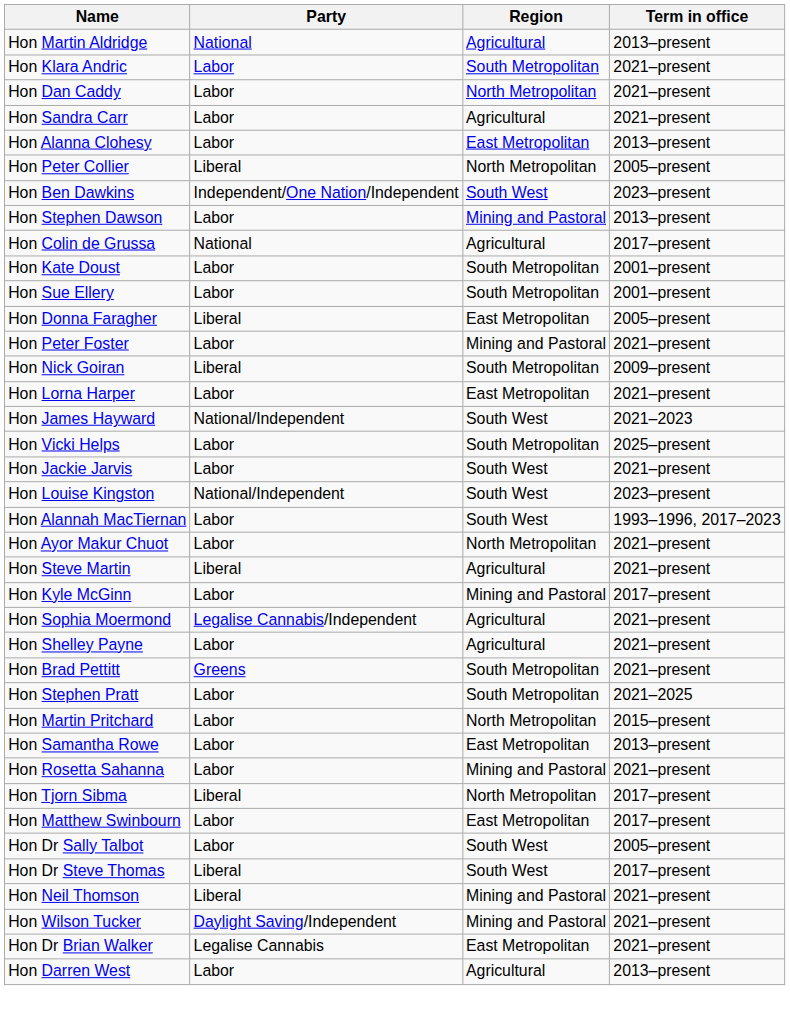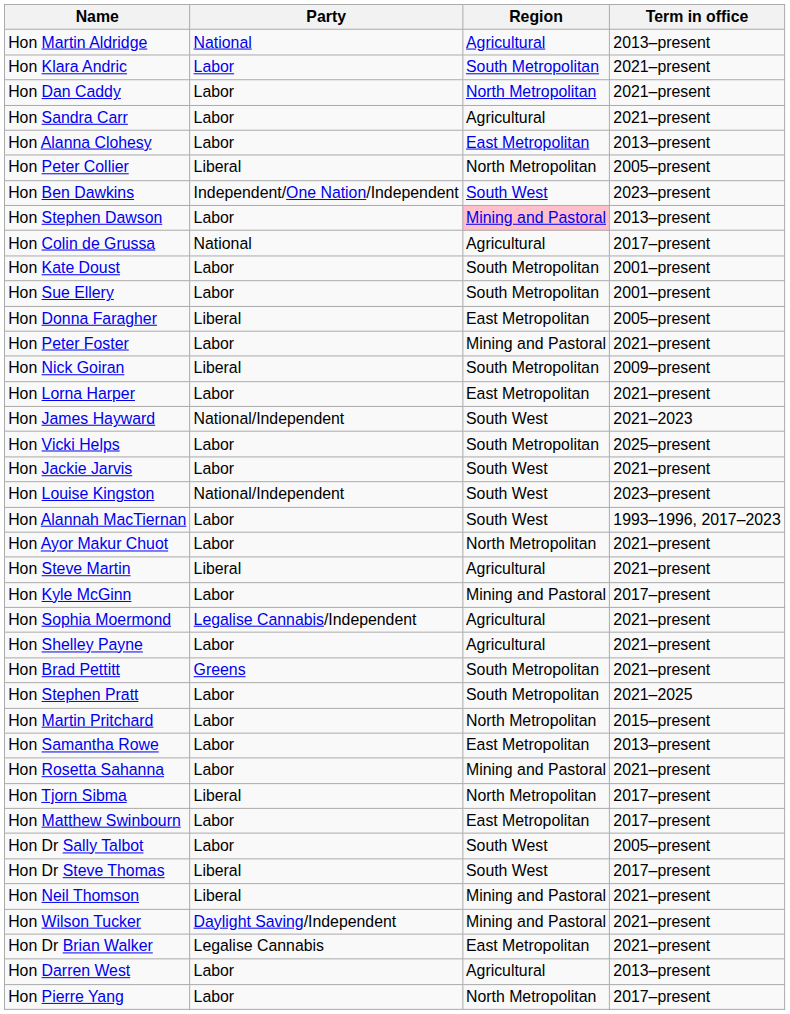 <table class="wikitable sortable">
 <tr>
 <th>Name</th>
 <th>Party</th>
 <th>Region</th>
 <th>Term in office</th>
 </tr>
 <tr>
 <td>Hon <a href='#'>Martin Aldridge</a></td>
 <td><a href='#'>National</a></td>
 <td><a href='#'>Agricultural</a></td>
 <td>2013–present</td>
 </tr>
 <tr>
 <td>Hon <a href='#'>Klara Andric</a></td>
 <td><a href='#'>Labor</a></td>
 <td><a href='#'>South Metropolitan</a></td>
 <td>2021–present</td>
 </tr>
 <tr>
 <td>Hon <a href='#'>Dan Caddy</a></td>
 <td>Labor</td>
 <td><a href='#'>North Metropolitan</a></td>
 <td>2021–present</td>
 </tr>
 <tr>
 <td>Hon <a href='#'>Sandra Carr</a></td>
 <td>Labor</td>
 <td>Agricultural</td>
 <td>2021–present</td>
 </tr>
 <tr>
 <td>Hon <a href='#'>Alanna Clohesy</a></td>
 <td>Labor</td>
 <td><a href='#'>East Metropolitan</a></td>
 <td>2013–present</td>
 </tr>
 <tr>
 <td>Hon <a href='#'>Peter Collier</a></td>
 <td>Liberal</td>
 <td>North Metropolitan</td>
 <td>2005–present</td>
 </tr>
 <tr>
 <td>Hon <a href='#'>Ben Dawkins</a></td>
 <td>Independent/<a href='#'>One Nation</a>/Independent</td>
 <td><a href='#'>South West</a></td>
 <td>2023–present</td>
 </tr>
 <tr>
 <td>Hon <a href='#'>Stephen Dawson</a></td>
 <td>Labor</td>
-<td><a href='#'>Mining and Pastoral</a></td>
+<td style="background: pink;"><a href='#'>Mining and Pastoral</a></td>
 <td>2013–present</td>
 </tr>
 <tr>
 <td>Hon <a href='#'>Colin de Grussa</a></td>
 <td>National</td>
 <td>Agricultural</td>
 <td>2017–present</td>
 </tr>
 <tr>
 <td>Hon <a href='#'>Kate Doust</a></td>
 <td>Labor</td>
 <td>South Metropolitan</td>
 <td>2001–present</td>
 </tr>
 <tr>
 <td>Hon <a href='#'>Sue Ellery</a></td>
 <td>Labor</td>
 <td>South Metropolitan</td>
 <td>2001–present</td>
 </tr>
 <tr>
 <td>Hon <a href='#'>Donna Faragher</a></td>
 <td>Liberal</td>
 <td>East Metropolitan</td>
 <td>2005–present</td>
 </tr>
 <tr>
 <td>Hon <a href='#'>Peter Foster</a></td>
 <td>Labor</td>
 <td>Mining and Pastoral</td>
 <td>2021–present</td>
 </tr>
 <tr>
 <td>Hon <a href='#'>Nick Goiran</a></td>
 <td>Liberal</td>
 <td>South Metropolitan</td>
 <td>2009–present</td>
 </tr>
 <tr>
 <td>Hon <a href='#'>Lorna Harper</a></td>
 <td>Labor</td>
 <td>East Metropolitan</td>
 <td>2021–present</td>
 </tr>
 <tr>
 <td>Hon <a href='#'>James Hayward</a></td>
 <td>National/Independent</td>
 <td>South West</td>
 <td>2021–2023</td>
 </tr>
 <tr>
 <td>Hon <a href='#'>Vicki Helps</a></td>
 <td>Labor</td>
 <td>South Metropolitan</td>
 <td>2025–present</td>
 </tr>
 <tr>
 <td>Hon <a href='#'>Jackie Jarvis</a></td>
 <td>Labor</td>
 <td>South West</td>
 <td>2021–present</td>
 </tr>
 <tr>
 <td>Hon <a href='#'>Louise Kingston</a></td>
 <td>National/Independent</td>
 <td>South West</td>
 <td>2023–present</td>
 </tr>
 <tr>
 <td>Hon <a href='#'>Alannah MacTiernan</a></td>
 <td>Labor</td>
 <td>South West</td>
 <td>1993–1996, 2017–2023</td>
 </tr>
 <tr>
 <td>Hon <a href='#'>Ayor Makur Chuot</a></td>
 <td>Labor</td>
 <td>North Metropolitan</td>
 <td>2021–present</td>
 </tr>
 <tr>
 <td>Hon <a href='#'>Steve Martin</a></td>
 <td>Liberal</td>
 <td>Agricultural</td>
 <td>2021–present</td>
 </tr>
 <tr>
 <td>Hon <a href='#'>Kyle McGinn</a></td>
 <td>Labor</td>
 <td>Mining and Pastoral</td>
 <td>2017–present</td>
 </tr>
 <tr>
 <td>Hon <a href='#'>Sophia Moermond</a></td>
 <td><a href='#'>Legalise Cannabis</a>/Independent</td>
 <td>Agricultural</td>
 <td>2021–present</td>
 </tr>
 <tr>
 <td>Hon <a href='#'>Shelley Payne</a></td>
 <td>Labor</td>
 <td>Agricultural</td>
 <td>2021–present</td>
 </tr>
 <tr>
 <td>Hon <a href='#'>Brad Pettitt</a></td>
 <td><a href='#'>Greens</a></td>
 <td>South Metropolitan</td>
 <td>2021–present</td>
 </tr>
 <tr>
 <td>Hon <a href='#'>Stephen Pratt</a></td>
 <td>Labor</td>
 <td>South Metropolitan</td>
 <td>2021–2025</td>
 </tr>
 <tr>
 <td>Hon <a href='#'>Martin Pritchard</a></td>
 <td>Labor</td>
 <td>North Metropolitan</td>
 <td>2015–present</td>
 </tr>
 <tr>
 <td>Hon <a href='#'>Samantha Rowe</a></td>
 <td>Labor</td>
 <td>East Metropolitan</td>
 <td>2013–present</td>
 </tr>
 <tr>
 <td>Hon <a href='#'>Rosetta Sahanna</a></td>
 <td>Labor</td>
 <td>Mining and Pastoral</td>
 <td>2021–present</td>
 </tr>
 <tr>
 <td>Hon <a href='#'>Tjorn Sibma</a></td>
 <td>Liberal</td>
 <td>North Metropolitan</td>
 <td>2017–present</td>
 </tr>
 <tr>
 <td>Hon <a href='#'>Matthew Swinbourn</a></td>
 <td>Labor</td>
 <td>East Metropolitan</td>
 <td>2017–present</td>
 </tr>
 <tr>
 <td>Hon Dr <a href='#'>Sally Talbot</a></td>
 <td>Labor</td>
 <td>South West</td>
 <td>2005–present</td>
 </tr>
 <tr>
 <td>Hon Dr <a href='#'>Steve Thomas</a></td>
 <td>Liberal</td>
 <td>South West</td>
 <td>2017–present</td>
 </tr>
 <tr>
 <td>Hon <a href='#'>Neil Thomson</a></td>
 <td>Liberal</td>
 <td>Mining and Pastoral</td>
 <td>2021–present</td>
 </tr>
 <tr>
 <td>Hon <a href='#'>Wilson Tucker</a></td>
 <td><a href='#'>Daylight Saving</a>/Independent</td>
 <td>Mining and Pastoral</td>
 <td>2021–present</td>
 </tr>
 <tr>
 <td>Hon Dr <a href='#'>Brian Walker</a></td>
 <td>Legalise Cannabis</td>
 <td>East Metropolitan</td>
 <td>2021–present</td>
 </tr>
 <tr>
 <td>Hon <a href='#'>Darren West</a></td>
 <td>Labor</td>
 <td>Agricultural</td>
 <td>2013–present</td>
 </tr>
+<tr>
+<td>Hon <a href='#'>Pierre Yang</a></td>
+<td>Labor</td>
+<td>North Metropolitan</td>
+<td>2017–present</td>
+</tr>
 </table>
